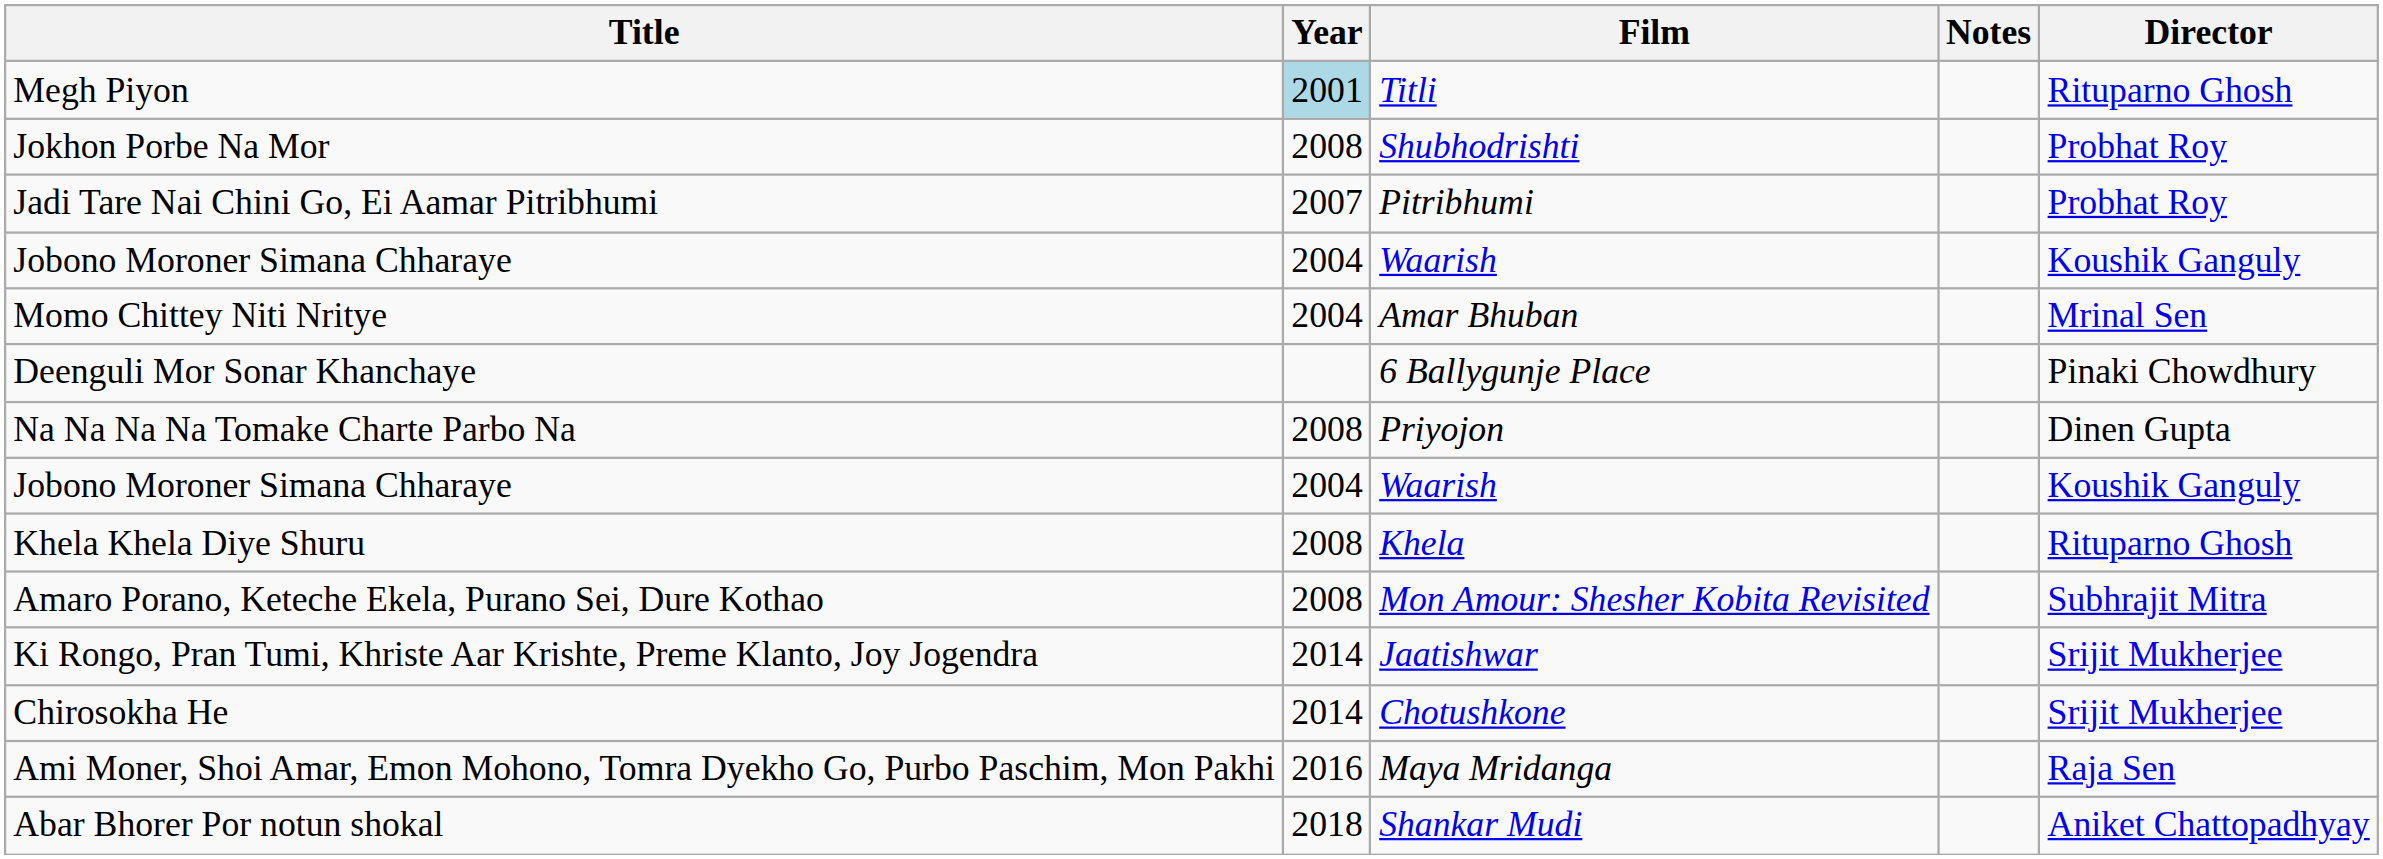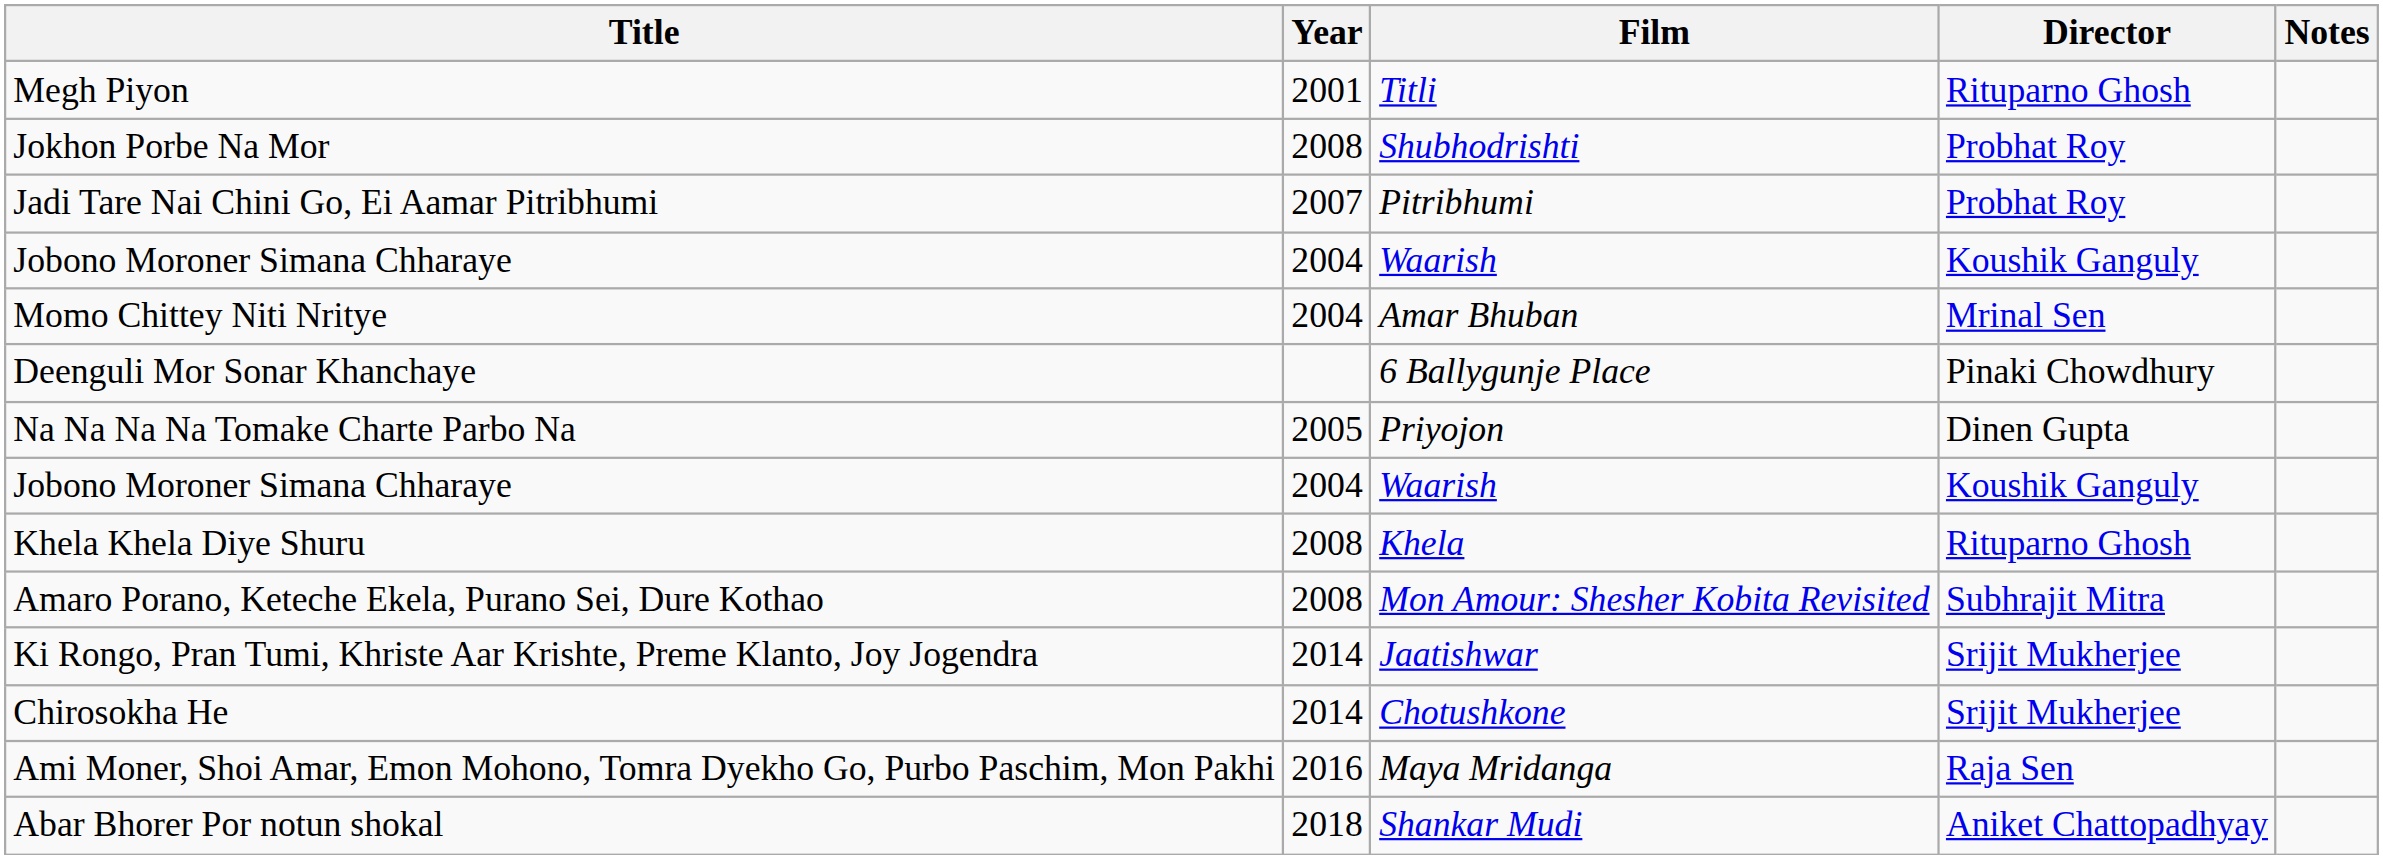 <table Class="wikitable sortable">
 <tr>
 <th>Title</th>
 <th>Year</th>
 <th>Film</th>
+<th>Director</th>
 <th>Notes</th>
-<th>Director</th>
 </tr>
 <tr>
 <td>Megh Piyon</td>
-<td style="background: lightblue;">2001</td>
+<td>2001</td>
 <td><em><a href='#'>Titli</a></em></td>
+<td><a href='#'>Rituparno Ghosh</a></td>
 <td></td>
-<td><a href='#'>Rituparno Ghosh</a></td>
 </tr>
 <tr>
 <td>Jokhon Porbe Na Mor</td>
 <td>2008</td>
 <td><em><a href='#'>Shubhodrishti</a></em></td>
+<td><a href='#'>Probhat Roy</a></td>
 <td></td>
-<td><a href='#'>Probhat Roy</a></td>
 </tr>
 <tr>
 <td>Jadi Tare Nai Chini Go, Ei Aamar Pitribhumi</td>
 <td>2007</td>
 <td><em>Pitribhumi</em></td>
+<td><a href='#'>Probhat Roy</a></td>
 <td></td>
-<td><a href='#'>Probhat Roy</a></td>
 </tr>
 <tr>
 <td>Jobono Moroner Simana Chharaye</td>
 <td>2004</td>
 <td><em><a href='#'>Waarish</a></em></td>
+<td><a href='#'>Koushik Ganguly</a></td>
 <td></td>
-<td><a href='#'>Koushik Ganguly</a></td>
 </tr>
 <tr>
 <td>Momo Chittey Niti Nritye</td>
 <td>2004</td>
 <td><em>Amar Bhuban</em></td>
+<td><a href='#'>Mrinal Sen</a></td>
 <td></td>
-<td><a href='#'>Mrinal Sen</a></td>
 </tr>
 <tr>
 <td>Deenguli Mor Sonar Khanchaye</td>
 <td></td>
 <td><em>6 Ballygunje Place</em></td>
+<td>Pinaki Chowdhury</td>
 <td></td>
-<td>Pinaki Chowdhury</td>
 </tr>
 <tr>
 <td>Na Na Na Na Tomake Charte Parbo Na</td>
-<td>2008</td>
+<td>2005</td>
 <td><em>Priyojon</em></td>
+<td>Dinen Gupta</td>
 <td></td>
-<td>Dinen Gupta</td>
 </tr>
 <tr>
 <td>Jobono Moroner Simana Chharaye</td>
 <td>2004</td>
 <td><em><a href='#'>Waarish</a></em></td>
+<td><a href='#'>Koushik Ganguly</a></td>
 <td></td>
-<td><a href='#'>Koushik Ganguly</a></td>
 </tr>
 <tr>
 <td>Khela Khela Diye Shuru</td>
 <td>2008</td>
 <td><em><a href='#'>Khela</a></em></td>
+<td><a href='#'>Rituparno Ghosh</a></td>
 <td></td>
-<td><a href='#'>Rituparno Ghosh</a></td>
 </tr>
 <tr>
 <td>Amaro Porano, Keteche Ekela, Purano Sei, Dure Kothao</td>
 <td>2008</td>
 <td><em><a href='#'>Mon Amour: Shesher Kobita Revisited</a></em></td>
+<td><a href='#'>Subhrajit Mitra</a></td>
 <td></td>
-<td><a href='#'>Subhrajit Mitra</a></td>
 </tr>
 <tr>
 <td>Ki Rongo, Pran Tumi, Khriste Aar Krishte, Preme Klanto, Joy Jogendra</td>
 <td>2014</td>
 <td><em><a href='#'>Jaatishwar</a></em></td>
+<td><a href='#'>Srijit Mukherjee</a></td>
 <td></td>
-<td><a href='#'>Srijit Mukherjee</a></td>
 </tr>
 <tr>
 <td>Chirosokha He</td>
 <td>2014</td>
 <td><em><a href='#'>Chotushkone</a></em></td>
+<td><a href='#'>Srijit Mukherjee</a></td>
 <td></td>
-<td><a href='#'>Srijit Mukherjee</a></td>
 </tr>
 <tr>
 <td>Ami Moner, Shoi Amar, Emon Mohono, Tomra Dyekho Go, Purbo Paschim, Mon Pakhi</td>
 <td>2016</td>
 <td><em>Maya Mridanga</em></td>
+<td><a href='#'>Raja Sen</a></td>
 <td></td>
-<td><a href='#'>Raja Sen</a></td>
 </tr>
 <tr>
 <td>Abar Bhorer Por notun shokal</td>
 <td>2018</td>
 <td><em><a href='#'>Shankar Mudi</a></em></td>
+<td><a href='#'>Aniket Chattopadhyay</a></td>
 <td></td>
-<td><a href='#'>Aniket Chattopadhyay</a></td>
 </tr>
 </table>
